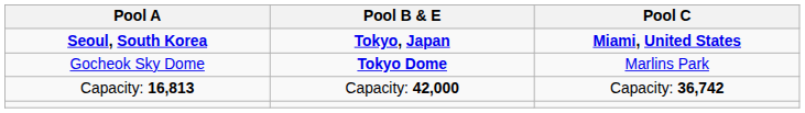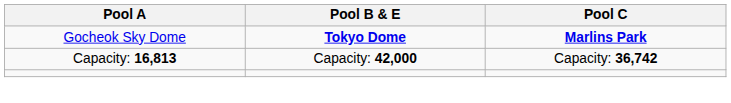 <table class="wikitable" style="text-align:center" width=840>
 <tr>
 <th width=33%>Pool A</th>
 <th width=33%>Pool B & E</th>
 <th width=33%>Pool C</th>
 </tr>
 <tr>
-<td> <strong><a href='#'>Seoul</a>, <a href='#'>South Korea</a></strong></td>
-<td> <strong><a href='#'>Tokyo</a>, <a href='#'>Japan</a></strong></td>
-<td> <strong><a href='#'>Miami</a>, <a href='#'>United States</a></strong></td>
-</tr>
-<tr>
 <td><a href='#'>Gocheok Sky Dome</a></td>
 <td><strong><a href='#'>Tokyo Dome</a></strong></td>
-<td><a href='#'>Marlins Park</a></td>
+<td><strong><a href='#'>Marlins Park</a></strong></td>
 </tr>
 <tr>
 <td>Capacity: <strong>16,813</strong></td>
 <td>Capacity: <strong>42,000</strong></td>
 <td>Capacity: <strong>36,742</strong></td>
 </tr>
 <tr>
 <td></td>
 <td></td>
 <td></td>
 </tr>
 </table>
